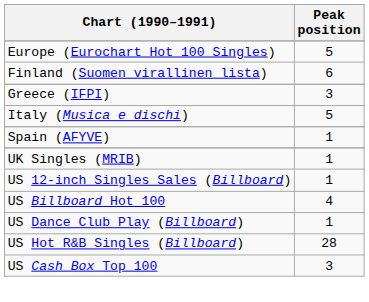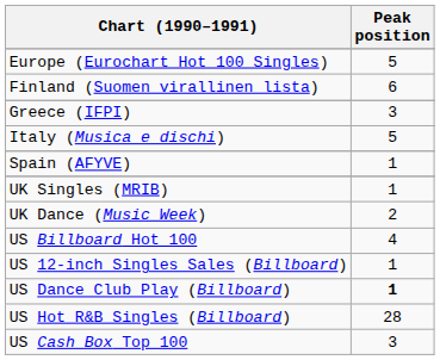 <table class="wikitable sortable">
 <tr>
 <th>Chart (1990–1991)</th>
 <th>Peak<br>position</th>
 </tr>
 <tr>
 </tr>
 <tr>
 </tr>
 <tr>
 </tr>
 <tr>
 </tr>
 <tr>
 </tr>
 <tr>
 <td>Europe (<a href='#'>Eurochart Hot 100 Singles</a>)</td>
 <td align="center">5</td>
 </tr>
 <tr>
 <td>Finland (<a href='#'>Suomen virallinen lista</a>)</td>
 <td align="center">6</td>
 </tr>
 <tr>
 </tr>
 <tr>
 </tr>
 <tr>
 <td>Greece (<a href='#'>IFPI</a>)</td>
 <td align="center">3</td>
 </tr>
 <tr>
 </tr>
 <tr>
 <td>Italy (<em><a href='#'>Musica e dischi</a></em>)</td>
 <td align="center">5</td>
 </tr>
 <tr>
 </tr>
 <tr>
 </tr>
 <tr>
 </tr>
 <tr>
 <td>Spain (<a href='#'>AFYVE</a>)</td>
 <td align="center">1</td>
 </tr>
 <tr>
 </tr>
 <tr>
 </tr>
 <tr>
 <td>UK Singles (<a href='#'>MRIB</a>)</td>
 <td align="center">1</td>
 </tr>
 <tr>
-<td>US <a href='#'>12-inch Singles Sales</a> (<em><a href='#'>Billboard</a></em>)<br></td>
-<td align="center">1</td>
+<td>UK Dance (<em><a href='#'>Music Week</a></em>)</td>
+<td align="center">2</td>
 </tr>
 <tr>
 <td>US <a href='#'><em>Billboard</em> Hot 100</a></td>
 <td align="center">4</td>
 </tr>
 <tr>
+<td>US <a href='#'>12-inch Singles Sales</a> (<em><a href='#'>Billboard</a></em>)<br></td>
+<td align="center">1</td>
+</tr>
+<tr>
 <td>US <a href='#'>Dance Club Play</a> (<em><a href='#'>Billboard</a></em>)<br></td>
-<td align="center">1</td>
+<td align="center"><strong>1</strong></td>
 </tr>
 <tr>
 <td>US <a href='#'>Hot R&B Singles</a> (<em><a href='#'>Billboard</a></em>)</td>
 <td align="center">28</td>
 </tr>
 <tr>
 <td>US <a href='#'><em>Cash Box</em> Top 100</a></td>
 <td align="center">3</td>
 </tr>
 </table>
